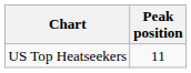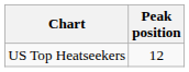 <table class="wikitable">
 <tr>
 <th>Chart</th>
 <th>Peak<br>position</th>
 </tr>
 <tr>
 <td>US Top Heatseekers</td>
-<td align="center">11</td>
+<td align="center">12</td>
 </tr>
 </table>
